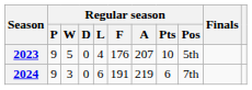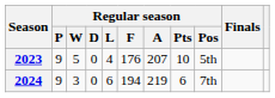 <table class="wikitable" style="text-align: center">
 <tr>
 <th rowspan="2" scope="col">Season</th>
 <th colspan="8" scope="col">Regular season</th>
 <th rowspan="2" scope="col">Finals</th>
 <th rowspan="2" scope="col"></th>
 </tr>
 <tr>
 <th scope="col">P</th>
 <th scope="col">W</th>
 <th scope="col">D</th>
 <th scope="col">L</th>
 <th scope="col">F</th>
 <th scope="col">A</th>
 <th scope="col">Pts</th>
 <th scope="col">Pos</th>
 </tr>
 <tr>
 <th scope="row"><a href='#'>2023</a></th>
 <td>9</td>
 <td>5</td>
 <td>0</td>
 <td>4</td>
 <td>176</td>
 <td>207</td>
 <td>10</td>
 <td>5th</td>
 <td></td>
 <td></td>
 </tr>
 <tr>
 <th scope="row"><a href='#'>2024</a></th>
 <td>9</td>
 <td>3</td>
 <td>0</td>
 <td>6</td>
-<td>191</td>
+<td>194</td>
 <td>219</td>
 <td>6</td>
 <td>7th</td>
 <td></td>
 <td></td>
 </tr>
 </table>
